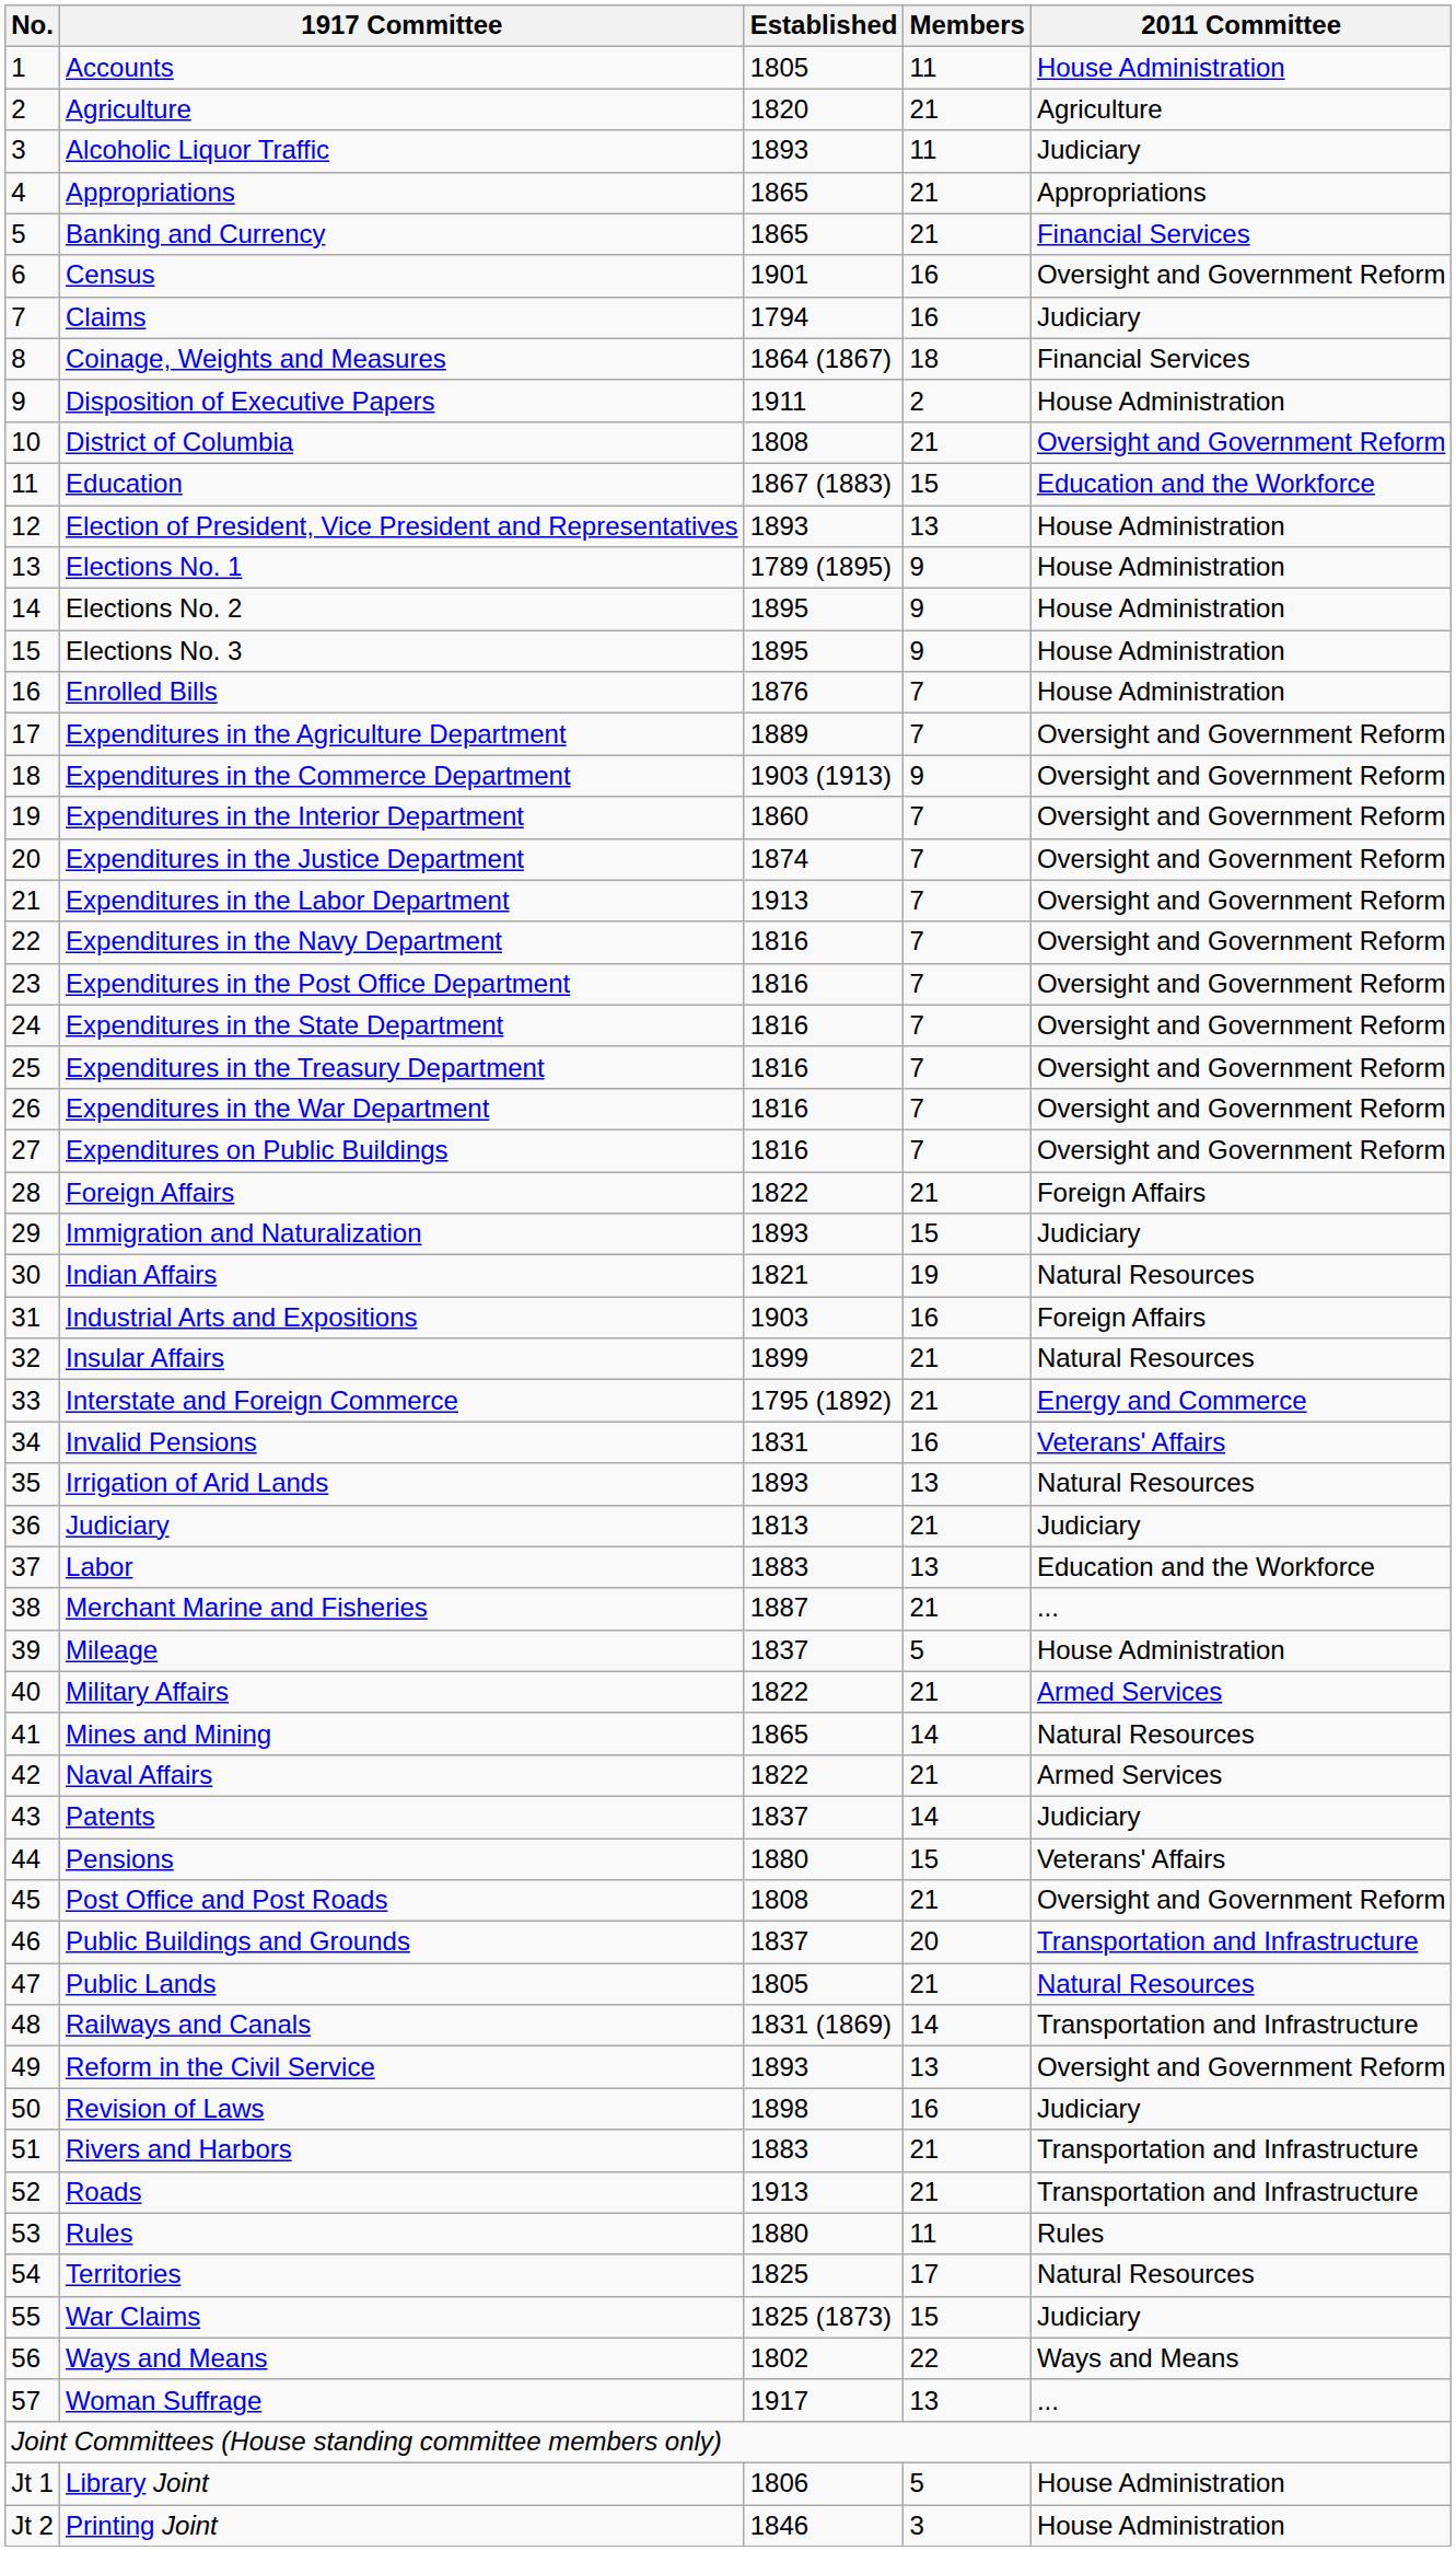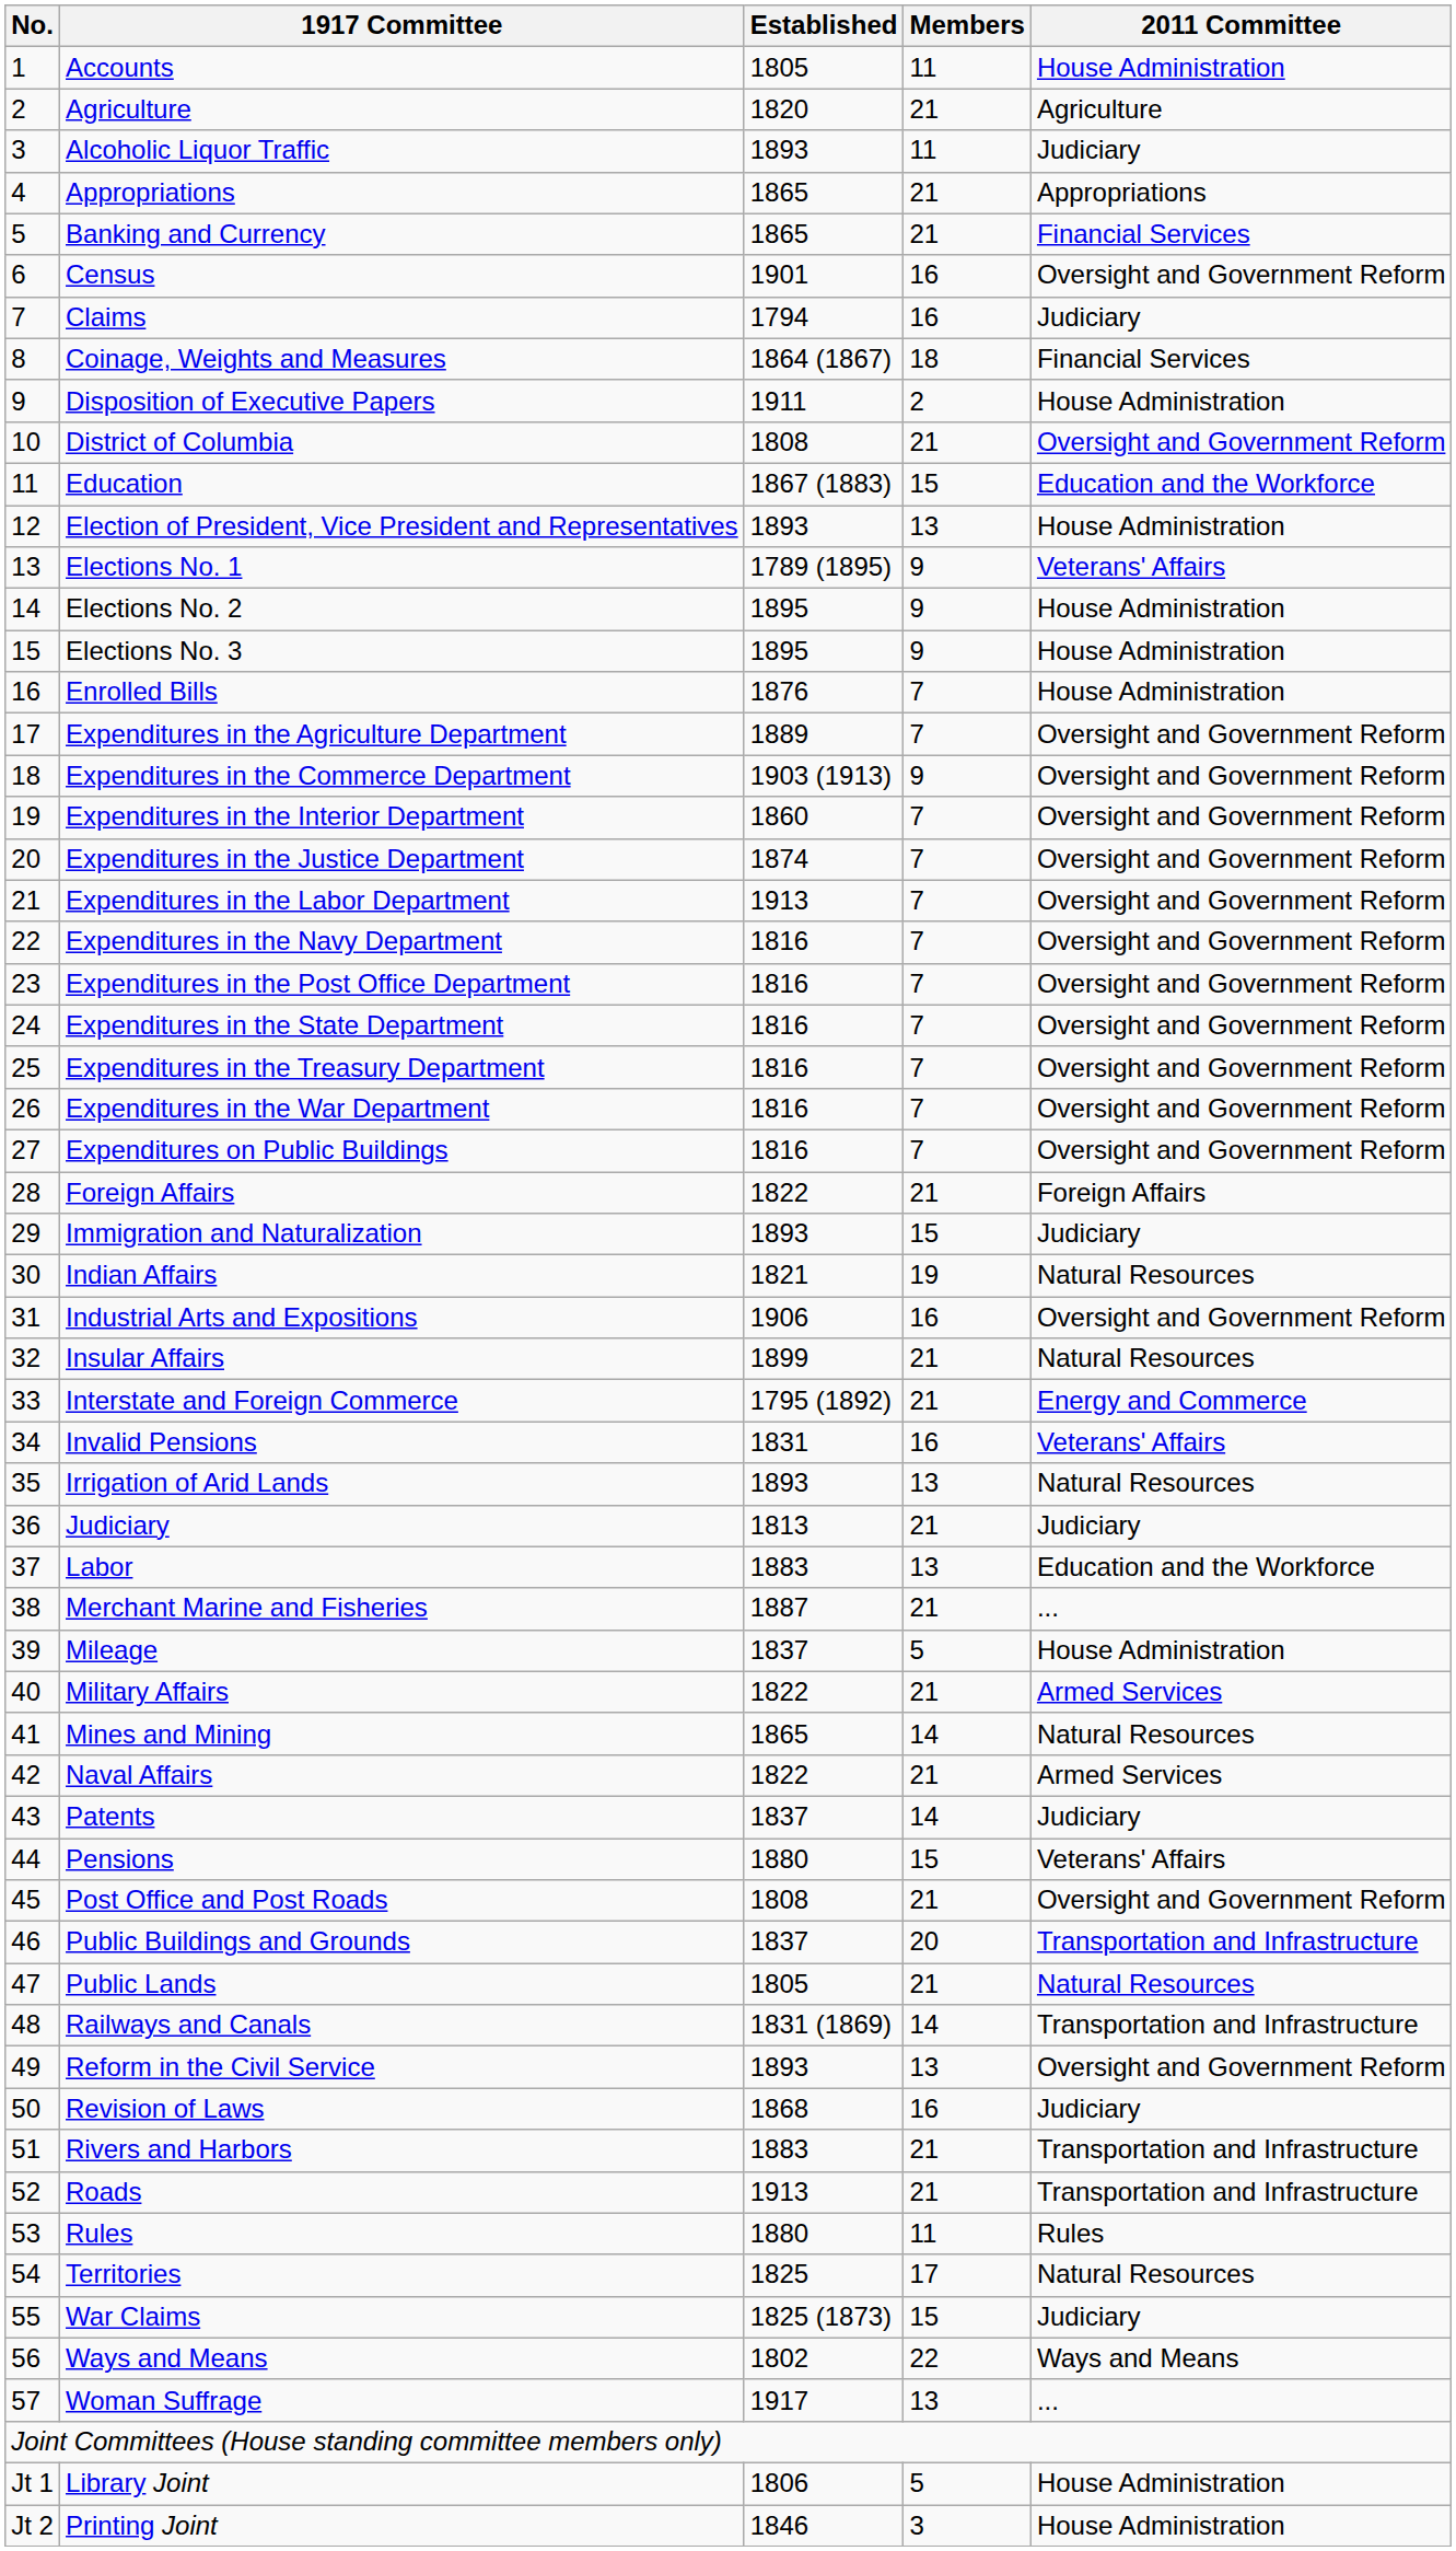 <table class="wikitable">
 <tr valign=bottom>
 <th>No.</th>
 <th>1917 Committee</th>
 <th>Established</th>
 <th>Members</th>
 <th>2011 Committee</th>
 </tr>
 <tr>
 <td>1</td>
 <td><a href='#'>Accounts</a></td>
 <td>1805</td>
 <td>11</td>
 <td><a href='#'>House Administration</a></td>
 </tr>
 <tr>
 <td>2</td>
 <td><a href='#'>Agriculture</a></td>
 <td>1820</td>
 <td>21</td>
 <td>Agriculture</td>
 </tr>
 <tr>
 <td>3</td>
 <td><a href='#'>Alcoholic Liquor Traffic</a></td>
 <td>1893</td>
 <td>11</td>
 <td>Judiciary</td>
 </tr>
 <tr>
 <td>4</td>
 <td><a href='#'>Appropriations</a></td>
 <td>1865</td>
 <td>21</td>
 <td>Appropriations</td>
 </tr>
 <tr>
 <td>5</td>
 <td><a href='#'>Banking and Currency</a></td>
 <td>1865</td>
 <td>21</td>
 <td><a href='#'>Financial Services</a></td>
 </tr>
 <tr>
 <td>6</td>
 <td><a href='#'>Census</a></td>
 <td>1901</td>
 <td>16</td>
 <td>Oversight and Government Reform</td>
 </tr>
 <tr>
 <td>7</td>
 <td><a href='#'>Claims</a></td>
 <td>1794</td>
 <td>16</td>
 <td>Judiciary</td>
 </tr>
 <tr>
 <td>8</td>
 <td><a href='#'>Coinage, Weights and Measures</a></td>
 <td>1864 (1867)</td>
 <td>18</td>
 <td>Financial Services</td>
 </tr>
 <tr>
 <td>9</td>
 <td><a href='#'>Disposition of Executive Papers</a></td>
 <td>1911</td>
 <td>2</td>
 <td>House Administration</td>
 </tr>
 <tr>
 <td>10</td>
 <td><a href='#'>District of Columbia</a></td>
 <td>1808</td>
 <td>21</td>
 <td><a href='#'>Oversight and Government Reform</a></td>
 </tr>
 <tr>
 <td>11</td>
 <td><a href='#'>Education</a></td>
 <td>1867 (1883)</td>
 <td>15</td>
 <td><a href='#'>Education and the Workforce</a></td>
 </tr>
 <tr>
 <td>12</td>
 <td><a href='#'>Election of President, Vice President and Representatives</a></td>
 <td>1893</td>
 <td>13</td>
 <td>House Administration</td>
 </tr>
 <tr>
 <td>13</td>
 <td><a href='#'>Elections No. 1</a></td>
 <td>1789 (1895)</td>
 <td>9</td>
-<td>House Administration</td>
+<td><a href='#'>Veterans' Affairs</a></td>
 </tr>
 <tr>
 <td>14</td>
 <td>Elections No. 2</td>
 <td>1895</td>
 <td>9</td>
 <td>House Administration</td>
 </tr>
 <tr>
 <td>15</td>
 <td>Elections No. 3</td>
 <td>1895</td>
 <td>9</td>
 <td>House Administration</td>
 </tr>
 <tr>
 <td>16</td>
 <td><a href='#'>Enrolled Bills</a></td>
 <td>1876</td>
 <td>7</td>
 <td>House Administration</td>
 </tr>
 <tr>
 <td>17</td>
 <td><a href='#'>Expenditures in the Agriculture Department</a></td>
 <td>1889</td>
 <td>7</td>
 <td>Oversight and Government Reform</td>
 </tr>
 <tr>
 <td>18</td>
 <td><a href='#'>Expenditures in the Commerce Department</a></td>
 <td>1903 (1913)</td>
 <td>9</td>
 <td>Oversight and Government Reform</td>
 </tr>
 <tr>
 <td>19</td>
 <td><a href='#'>Expenditures in the Interior Department</a></td>
 <td>1860</td>
 <td>7</td>
 <td>Oversight and Government Reform</td>
 </tr>
 <tr>
 <td>20</td>
 <td><a href='#'>Expenditures in the Justice Department</a></td>
 <td>1874</td>
 <td>7</td>
 <td>Oversight and Government Reform</td>
 </tr>
 <tr>
 <td>21</td>
 <td><a href='#'>Expenditures in the Labor Department</a></td>
 <td>1913</td>
 <td>7</td>
 <td>Oversight and Government Reform</td>
 </tr>
 <tr>
 <td>22</td>
 <td><a href='#'>Expenditures in the Navy Department</a></td>
 <td>1816</td>
 <td>7</td>
 <td>Oversight and Government Reform</td>
 </tr>
 <tr>
 <td>23</td>
 <td><a href='#'>Expenditures in the Post Office Department</a></td>
 <td>1816</td>
 <td>7</td>
 <td>Oversight and Government Reform</td>
 </tr>
 <tr>
 <td>24</td>
 <td><a href='#'>Expenditures in the State Department</a></td>
 <td>1816</td>
 <td>7</td>
 <td>Oversight and Government Reform</td>
 </tr>
 <tr>
 <td>25</td>
 <td><a href='#'>Expenditures in the Treasury Department</a></td>
 <td>1816</td>
 <td>7</td>
 <td>Oversight and Government Reform</td>
 </tr>
 <tr>
 <td>26</td>
 <td><a href='#'>Expenditures in the War Department</a></td>
 <td>1816</td>
 <td>7</td>
 <td>Oversight and Government Reform</td>
 </tr>
 <tr>
 <td>27</td>
 <td><a href='#'>Expenditures on Public Buildings</a></td>
 <td>1816</td>
 <td>7</td>
 <td>Oversight and Government Reform</td>
 </tr>
 <tr>
 <td>28</td>
 <td><a href='#'>Foreign Affairs</a></td>
 <td>1822</td>
 <td>21</td>
 <td>Foreign Affairs</td>
 </tr>
 <tr>
 <td>29</td>
 <td><a href='#'>Immigration and Naturalization</a></td>
 <td>1893</td>
 <td>15</td>
 <td>Judiciary</td>
 </tr>
 <tr>
 <td>30</td>
 <td><a href='#'>Indian Affairs</a></td>
 <td>1821</td>
 <td>19</td>
 <td>Natural Resources</td>
 </tr>
 <tr>
 <td>31</td>
 <td><a href='#'>Industrial Arts and Expositions</a></td>
-<td>1903</td>
+<td>1906</td>
 <td>16</td>
-<td>Foreign Affairs</td>
+<td>Oversight and Government Reform</td>
 </tr>
 <tr>
 <td>32</td>
 <td><a href='#'>Insular Affairs</a></td>
 <td>1899</td>
 <td>21</td>
 <td>Natural Resources</td>
 </tr>
 <tr>
 <td>33</td>
 <td><a href='#'>Interstate and Foreign Commerce</a></td>
 <td>1795 (1892)</td>
 <td>21</td>
 <td><a href='#'>Energy and Commerce</a></td>
 </tr>
 <tr>
 <td>34</td>
 <td><a href='#'>Invalid Pensions</a></td>
 <td>1831</td>
 <td>16</td>
 <td><a href='#'>Veterans' Affairs</a></td>
 </tr>
 <tr>
 <td>35</td>
 <td><a href='#'>Irrigation of Arid Lands</a></td>
 <td>1893</td>
 <td>13</td>
 <td>Natural Resources</td>
 </tr>
 <tr>
 <td>36</td>
 <td><a href='#'>Judiciary</a></td>
 <td>1813</td>
 <td>21</td>
 <td>Judiciary</td>
 </tr>
 <tr>
 <td>37</td>
 <td><a href='#'>Labor</a></td>
 <td>1883</td>
 <td>13</td>
 <td>Education and the Workforce</td>
 </tr>
 <tr>
 <td>38</td>
 <td><a href='#'>Merchant Marine and Fisheries</a></td>
 <td>1887</td>
 <td>21</td>
 <td>...</td>
 </tr>
 <tr>
 <td>39</td>
 <td><a href='#'>Mileage</a></td>
 <td>1837</td>
 <td>5</td>
 <td>House Administration</td>
 </tr>
 <tr>
 <td>40</td>
 <td><a href='#'>Military Affairs</a></td>
 <td>1822</td>
 <td>21</td>
 <td><a href='#'>Armed Services</a></td>
 </tr>
 <tr>
 <td>41</td>
 <td><a href='#'>Mines and Mining</a></td>
 <td>1865</td>
 <td>14</td>
 <td>Natural Resources</td>
 </tr>
 <tr>
 <td>42</td>
 <td><a href='#'>Naval Affairs</a></td>
 <td>1822</td>
 <td>21</td>
 <td>Armed Services</td>
 </tr>
 <tr>
 <td>43</td>
 <td><a href='#'>Patents</a></td>
 <td>1837</td>
 <td>14</td>
 <td>Judiciary</td>
 </tr>
 <tr>
 <td>44</td>
 <td><a href='#'>Pensions</a></td>
 <td>1880</td>
 <td>15</td>
 <td>Veterans' Affairs</td>
 </tr>
 <tr>
 <td>45</td>
 <td><a href='#'>Post Office and Post Roads</a></td>
 <td>1808</td>
 <td>21</td>
 <td>Oversight and Government Reform</td>
 </tr>
 <tr>
 <td>46</td>
 <td><a href='#'>Public Buildings and Grounds</a></td>
 <td>1837</td>
 <td>20</td>
 <td><a href='#'>Transportation and Infrastructure</a></td>
 </tr>
 <tr>
 <td>47</td>
 <td><a href='#'>Public Lands</a></td>
 <td>1805</td>
 <td>21</td>
 <td><a href='#'>Natural Resources</a></td>
 </tr>
 <tr>
 <td>48</td>
 <td><a href='#'>Railways and Canals</a></td>
 <td>1831 (1869)</td>
 <td>14</td>
 <td>Transportation and Infrastructure</td>
 </tr>
 <tr>
 <td>49</td>
 <td><a href='#'>Reform in the Civil Service</a></td>
 <td>1893</td>
 <td>13</td>
 <td>Oversight and Government Reform</td>
 </tr>
 <tr>
 <td>50</td>
 <td><a href='#'>Revision of Laws</a></td>
-<td>1898</td>
+<td>1868</td>
 <td>16</td>
 <td>Judiciary</td>
 </tr>
 <tr>
 <td>51</td>
 <td><a href='#'>Rivers and Harbors</a></td>
 <td>1883</td>
 <td>21</td>
 <td>Transportation and Infrastructure</td>
 </tr>
 <tr>
 <td>52</td>
 <td><a href='#'>Roads</a></td>
 <td>1913</td>
 <td>21</td>
 <td>Transportation and Infrastructure</td>
 </tr>
 <tr>
 <td>53</td>
 <td><a href='#'>Rules</a></td>
 <td>1880</td>
 <td>11</td>
 <td>Rules</td>
 </tr>
 <tr>
 <td>54</td>
 <td><a href='#'>Territories</a></td>
 <td>1825</td>
 <td>17</td>
 <td>Natural Resources</td>
 </tr>
 <tr>
 <td>55</td>
 <td><a href='#'>War Claims</a></td>
 <td>1825 (1873)</td>
 <td>15</td>
 <td>Judiciary</td>
 </tr>
 <tr>
 <td>56</td>
 <td><a href='#'>Ways and Means</a></td>
 <td>1802</td>
 <td>22</td>
 <td>Ways and Means</td>
 </tr>
 <tr>
 <td>57</td>
 <td><a href='#'>Woman Suffrage</a></td>
 <td>1917</td>
 <td>13</td>
 <td>...</td>
 </tr>
 <tr>
 <td colspan="5"><em>Joint Committees (House standing committee members only)</em></td>
 </tr>
 <tr>
 <td>Jt 1</td>
 <td><a href='#'>Library</a> <em>Joint</em></td>
 <td>1806</td>
 <td>5</td>
 <td>House Administration</td>
 </tr>
 <tr>
 <td>Jt 2</td>
 <td><a href='#'>Printing</a> <em>Joint</em></td>
 <td>1846</td>
 <td>3</td>
 <td>House Administration</td>
 </tr>
 <tr>
 </tr>
 </table>
